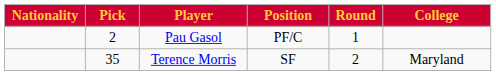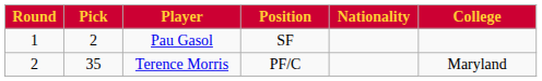 <table class="wikitable sortable sortable">
 <tr>
-<th style="background:#C03; color:#FC3" width="15%">Nationality</th>
+<th style="background:#C03; color:#FC3" width="10%">Round</th>
 <th style="background:#C03; color:#FC3" width="10%">Pick</th>
 <th style="background:#C03; color:#FC3" width="20%">Player</th>
 <th style="background:#C03; color:#FC3" width="15%">Position</th>
-<th style="background:#C03; color:#FC3" width="10%">Round</th>
+<th style="background:#C03; color:#FC3" width="15%">Nationality</th>
 <th style="background:#C03; color:#FC3" width="20%">College</th>
 </tr>
 <tr style="text-align: center">
-<td></td>
+<td>1</td>
 <td>2</td>
 <td><a href='#'>Pau Gasol</a></td>
-<td>PF/C</td>
-<td>1</td>
+<td>SF</td>
+<td></td>
 <td></td>
 </tr>
 <tr style="text-align: center">
-<td></td>
+<td>2</td>
 <td>35</td>
 <td><a href='#'>Terence Morris</a></td>
-<td>SF</td>
-<td>2</td>
+<td>PF/C</td>
+<td></td>
 <td>Maryland</td>
 </tr>
 </table>
